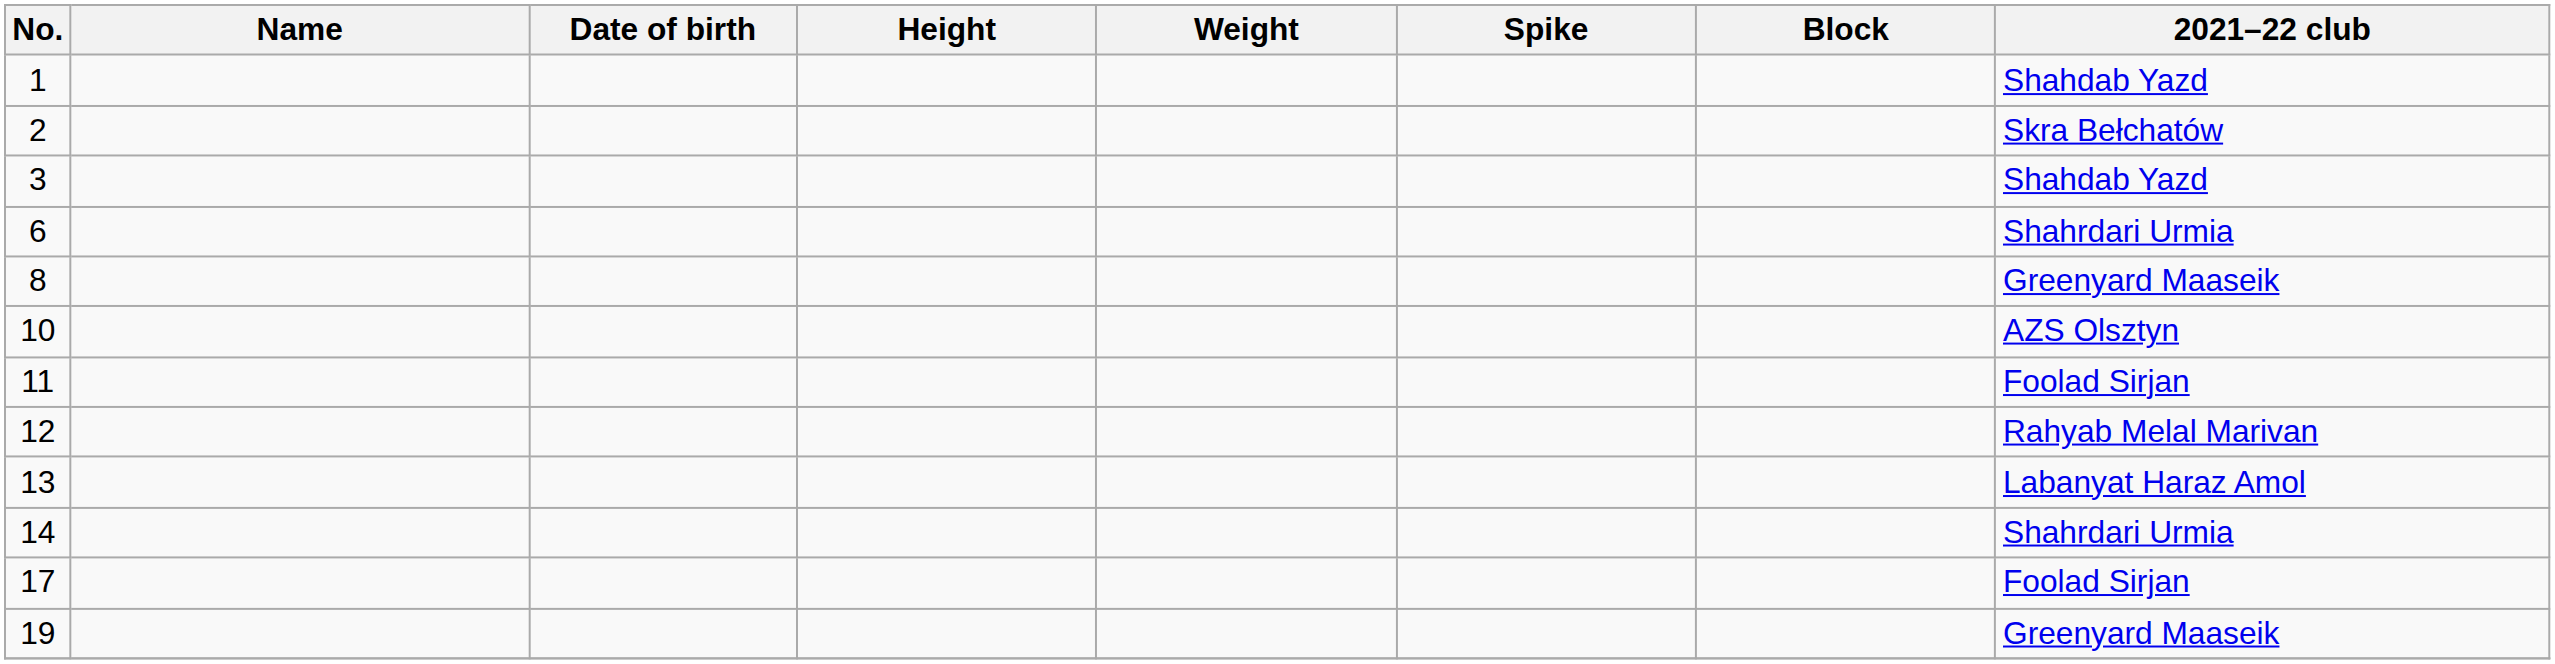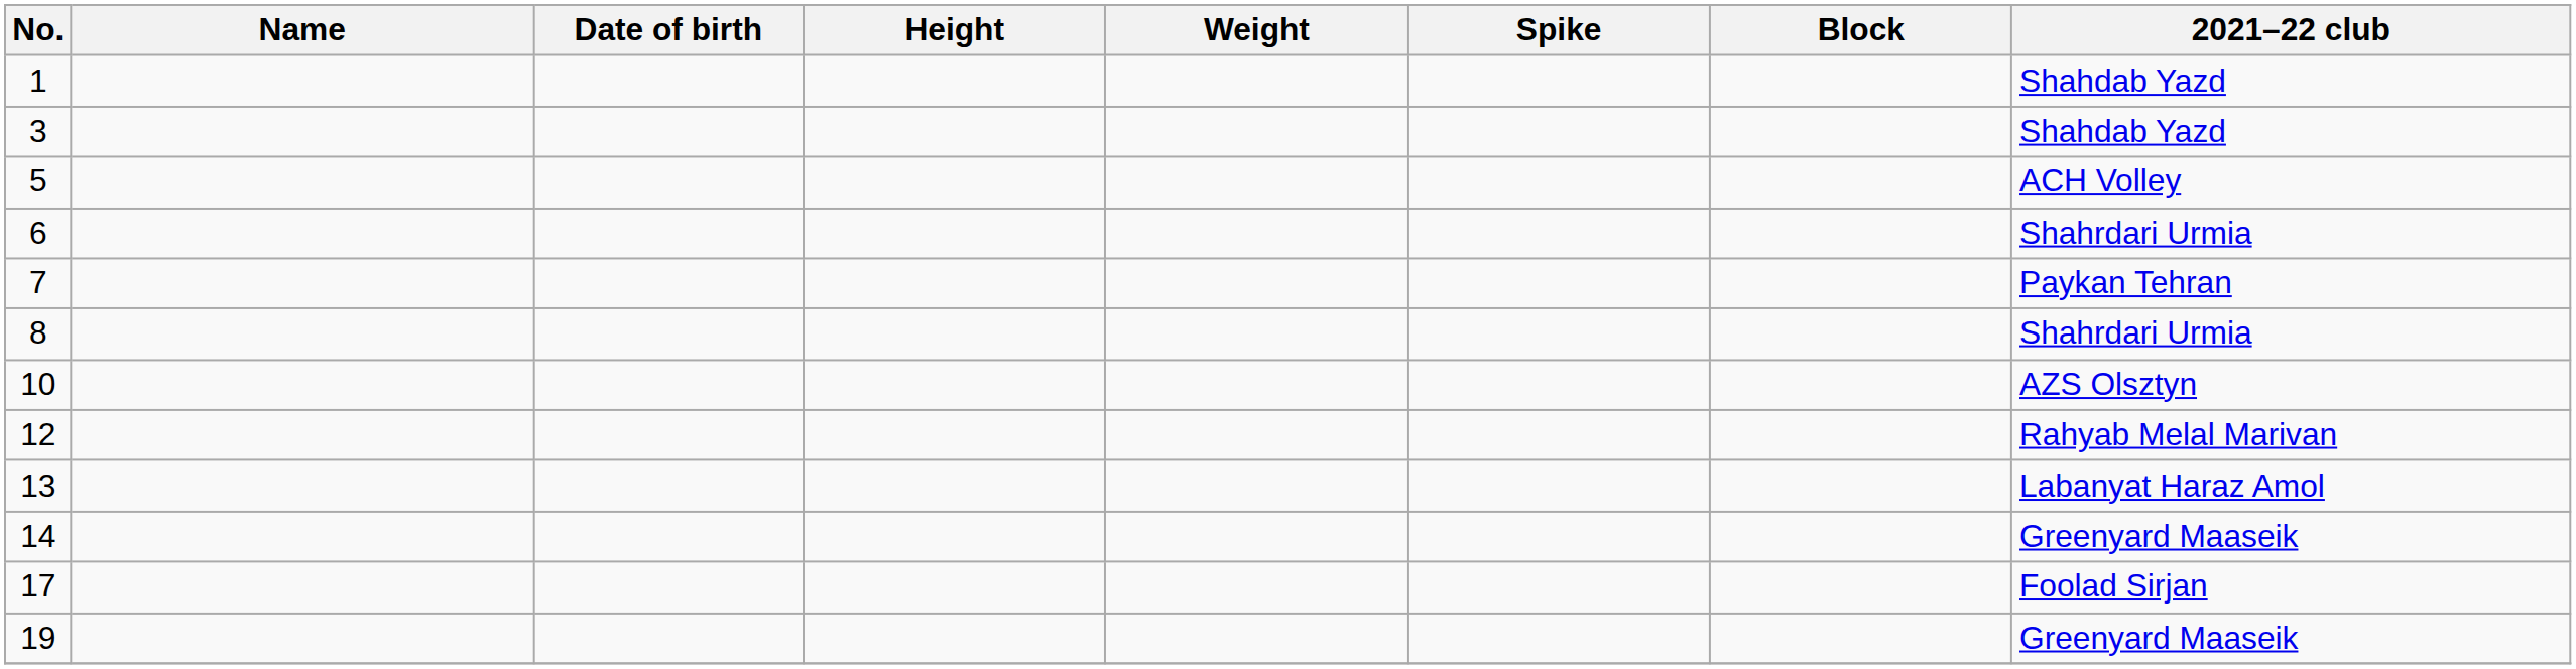 <table class="wikitable sortable" style="font-size:100%; text-align:center;">
 <tr>
 <th>No.</th>
 <th style="width:14em">Name</th>
 <th style="width:8em">Date of birth</th>
 <th style="width:9em">Height</th>
 <th style="width:9em">Weight</th>
 <th style="width:9em">Spike</th>
 <th style="width:9em">Block</th>
 <th style="width:17em">2021–22 club</th>
 </tr>
 <tr>
 <td>1</td>
 <td style="text-align:left;"></td>
 <td style="text-align:right;"></td>
 <td></td>
 <td></td>
 <td></td>
 <td></td>
 <td style="text-align:left;"> <a href='#'>Shahdab Yazd</a></td>
 </tr>
 <tr>
-<td>2</td>
-<td style="text-align:left;"></td>
-<td style="text-align:right;"></td>
-<td></td>
-<td></td>
-<td></td>
-<td></td>
-<td style="text-align:left;"> <a href='#'>Skra Bełchatów</a></td>
-</tr>
-<tr>
 <td>3</td>
 <td style="text-align:left;"></td>
 <td style="text-align:right;"></td>
 <td></td>
 <td></td>
 <td></td>
 <td></td>
 <td style="text-align:left;"> <a href='#'>Shahdab Yazd</a></td>
+</tr>
+<tr>
+<td>5</td>
+<td style="text-align:left;"></td>
+<td style="text-align:right;"></td>
+<td></td>
+<td></td>
+<td></td>
+<td></td>
+<td style="text-align:left;"> <a href='#'>ACH Volley</a></td>
 </tr>
 <tr>
 <td>6</td>
 <td style="text-align:left;"></td>
 <td style="text-align:right;"></td>
 <td></td>
 <td></td>
 <td></td>
 <td></td>
 <td style="text-align:left;"> <a href='#'>Shahrdari Urmia</a></td>
 </tr>
 <tr>
+<td>7</td>
+<td style="text-align:left;"></td>
+<td style="text-align:right;"></td>
+<td></td>
+<td></td>
+<td></td>
+<td></td>
+<td style="text-align:left;"> <a href='#'>Paykan Tehran</a></td>
+</tr>
+<tr>
 <td>8</td>
 <td style="text-align:left;"></td>
 <td style="text-align:right;"></td>
 <td></td>
 <td></td>
 <td></td>
 <td></td>
-<td style="text-align:left;"> <a href='#'>Greenyard Maaseik</a></td>
+<td style="text-align:left;"> <a href='#'>Shahrdari Urmia</a></td>
 </tr>
 <tr>
 <td>10</td>
 <td style="text-align:left;"></td>
 <td style="text-align:right;"></td>
 <td></td>
 <td></td>
 <td></td>
 <td></td>
 <td style="text-align:left;"> <a href='#'>AZS Olsztyn</a></td>
-</tr>
-<tr>
-<td>11</td>
-<td style="text-align:left;"></td>
-<td style="text-align:right;"></td>
-<td></td>
-<td></td>
-<td></td>
-<td></td>
-<td style="text-align:left;"> <a href='#'>Foolad Sirjan</a></td>
 </tr>
 <tr>
 <td>12</td>
 <td style="text-align:left;"></td>
 <td style="text-align:right;"></td>
 <td></td>
 <td></td>
 <td></td>
 <td></td>
 <td style="text-align:left;"> <a href='#'>Rahyab Melal Marivan</a></td>
 </tr>
 <tr>
 <td>13</td>
 <td style="text-align:left;"></td>
 <td style="text-align:right;"></td>
 <td></td>
 <td></td>
 <td></td>
 <td></td>
 <td style="text-align:left;"> <a href='#'>Labanyat Haraz Amol</a></td>
 </tr>
 <tr>
 <td>14</td>
 <td style="text-align:left;"></td>
 <td style="text-align:right;"></td>
 <td></td>
 <td></td>
 <td></td>
 <td></td>
-<td style="text-align:left;"> <a href='#'>Shahrdari Urmia</a></td>
+<td style="text-align:left;"> <a href='#'>Greenyard Maaseik</a></td>
 </tr>
 <tr>
 <td>17</td>
 <td style="text-align:left;"></td>
 <td style="text-align:right;"></td>
 <td></td>
 <td></td>
 <td></td>
 <td></td>
 <td style="text-align:left;"> <a href='#'>Foolad Sirjan</a></td>
 </tr>
 <tr>
 <td>19</td>
 <td style="text-align:left;"></td>
 <td style="text-align:right;"></td>
 <td></td>
 <td></td>
 <td></td>
 <td></td>
 <td style="text-align:left;"> <a href='#'>Greenyard Maaseik</a></td>
 </tr>
 <tr>
 </tr>
 </table>
